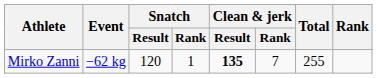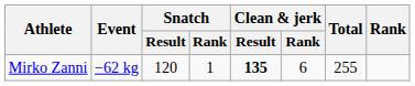 <table class="wikitable" style="font-size:90%">
 <tr>
 <th rowspan="2">Athlete</th>
 <th rowspan="2">Event</th>
 <th colspan="2">Snatch</th>
 <th colspan="2">Clean & jerk</th>
 <th rowspan="2">Total</th>
 <th rowspan="2">Rank</th>
 </tr>
 <tr style="font-size:95%">
 <th>Result</th>
 <th>Rank</th>
 <th>Result</th>
 <th>Rank</th>
 </tr>
 <tr align=center>
 <td align=left><a href='#'>Mirko Zanni</a></td>
 <td align=left><a href='#'>−62 kg</a></td>
 <td>120</td>
 <td>1</td>
 <td><strong>135</strong></td>
-<td>7</td>
+<td>6</td>
 <td>255</td>
 <td></td>
 </tr>
 </table>
